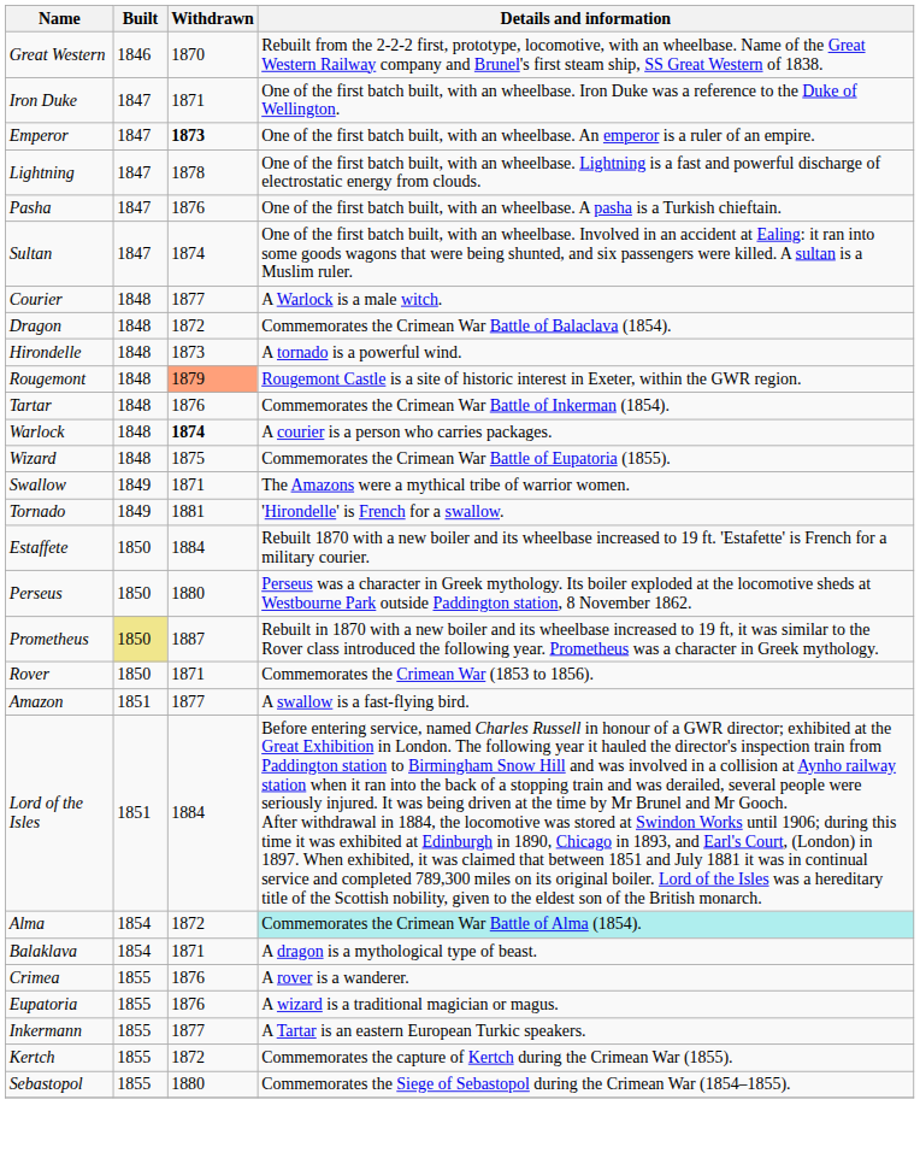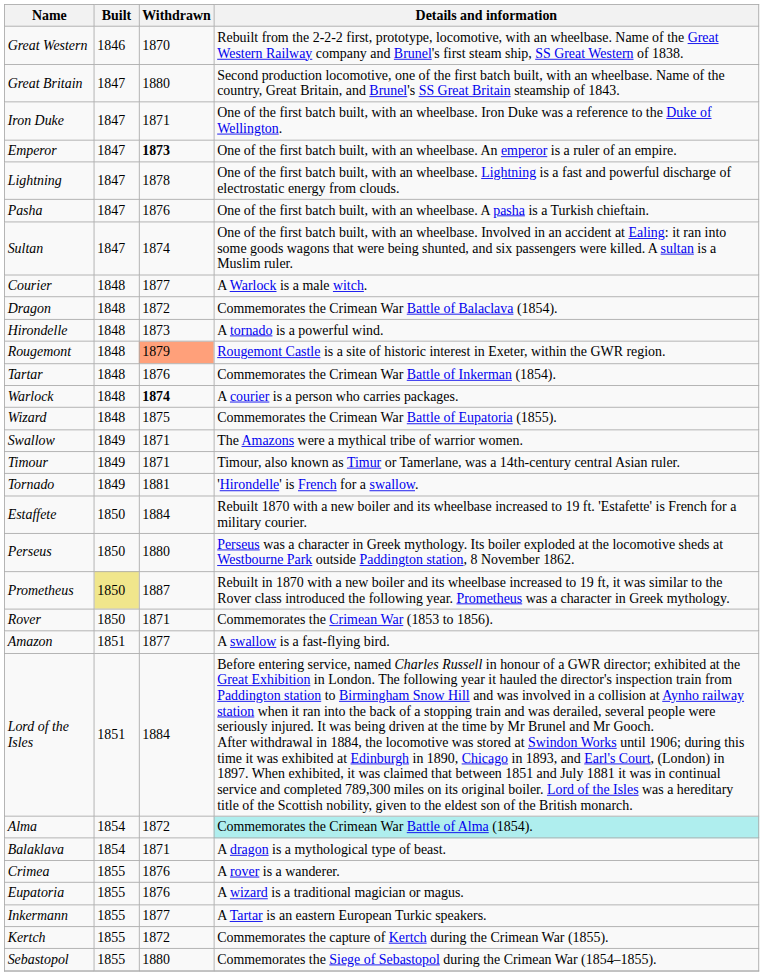 <table class="wikitable sortable">
 <tr>
 <th width=12%>Name</th>
 <th width=6%>Built</th>
 <th width=7%>Withdrawn</th>
 <th width=75% class="unsortable">Details and information</th>
 </tr>
 <tr>
 <td><em>Great Western</em></td>
 <td>1846</td>
 <td>1870</td>
 <td>Rebuilt from the 2-2-2 first, prototype, locomotive, with an  wheelbase.  Name of the <a href='#'>Great Western Railway</a> company and <a href='#'>Brunel</a>'s first steam ship, <a href='#'>SS Great Western</a> of 1838.</td>
+</tr>
+<tr>
+<td><em>Great Britain</em></td>
+<td>1847</td>
+<td>1880</td>
+<td>Second production locomotive, one of the first batch built, with an  wheelbase.  Name of the country, Great Britain, and <a href='#'>Brunel</a>'s <a href='#'>SS Great Britain</a> steamship of 1843.</td>
 </tr>
 <tr>
 <td><em>Iron Duke</em></td>
 <td>1847</td>
 <td>1871</td>
 <td>One of the first batch built, with an  wheelbase. Iron Duke was a reference to the <a href='#'>Duke of Wellington</a>.</td>
 </tr>
 <tr>
 <td><em>Emperor</em></td>
 <td>1847</td>
 <td><strong>1873</strong></td>
 <td>One of the first batch built, with an  wheelbase.  An <a href='#'>emperor</a> is a ruler of an empire.</td>
 </tr>
 <tr>
 <td><em>Lightning</em></td>
 <td>1847</td>
 <td>1878</td>
 <td>One of the first batch built, with an  wheelbase.  <a href='#'>Lightning</a> is a fast and powerful discharge of electrostatic energy from clouds.</td>
 </tr>
 <tr>
 <td><em>Pasha</em></td>
 <td>1847</td>
 <td>1876</td>
 <td>One of the first batch built, with an  wheelbase. A <a href='#'>pasha</a> is a Turkish chieftain.</td>
 </tr>
 <tr>
 <td><em>Sultan</em></td>
 <td>1847</td>
 <td>1874</td>
 <td>One of the first batch built, with an  wheelbase. Involved in an accident at <a href='#'>Ealing</a>: it ran into some goods wagons that were being shunted, and six passengers were killed.  A <a href='#'>sultan</a> is a Muslim ruler.</td>
 </tr>
 <tr>
 <td><em>Courier</em></td>
 <td>1848</td>
 <td>1877</td>
 <td>A <a href='#'>Warlock</a> is a male <a href='#'>witch</a>.</td>
 </tr>
 <tr>
 <td><em>Dragon</em></td>
 <td>1848</td>
 <td>1872</td>
 <td>Commemorates the Crimean War <a href='#'>Battle of Balaclava</a> (1854).</td>
 </tr>
 <tr>
 <td><em>Hirondelle</em></td>
 <td>1848</td>
 <td>1873</td>
 <td>A <a href='#'>tornado</a> is a powerful wind.</td>
 </tr>
 <tr>
 <td><em>Rougemont</em></td>
 <td>1848</td>
 <td style="background: lightsalmon;">1879</td>
 <td><a href='#'>Rougemont Castle</a> is a site of historic interest in Exeter, within the GWR region.</td>
 </tr>
 <tr>
 <td><em>Tartar</em></td>
 <td>1848</td>
 <td>1876</td>
 <td>Commemorates the Crimean War <a href='#'>Battle of Inkerman</a> (1854).</td>
 </tr>
 <tr>
 <td><em>Warlock</em></td>
 <td>1848</td>
 <td><strong>1874</strong></td>
 <td>A <a href='#'>courier</a> is a person who carries packages.</td>
 </tr>
 <tr>
 <td><em>Wizard</em></td>
 <td>1848</td>
 <td>1875</td>
 <td>Commemorates the Crimean War <a href='#'>Battle of Eupatoria</a> (1855).</td>
 </tr>
 <tr>
 <td><em>Swallow</em></td>
 <td>1849</td>
 <td>1871</td>
 <td>The <a href='#'>Amazons</a> were a mythical tribe of warrior women.</td>
+</tr>
+<tr>
+<td><em>Timour</em></td>
+<td>1849</td>
+<td>1871</td>
+<td>Timour, also known as <a href='#'>Timur</a> or Tamerlane, was a 14th-century central Asian ruler.</td>
 </tr>
 <tr>
 <td><em>Tornado</em></td>
 <td>1849</td>
 <td>1881</td>
 <td>'<a href='#'>Hirondelle</a>' is <a href='#'>French</a> for a <a href='#'>swallow</a>.</td>
 </tr>
 <tr>
 <td><em>Estaffete</em></td>
 <td>1850</td>
 <td>1884</td>
 <td>Rebuilt 1870 with a new boiler and its wheelbase increased to 19 ft. 'Estafette' is French for a military courier.</td>
 </tr>
 <tr>
 <td><em>Perseus</em></td>
 <td>1850</td>
 <td>1880</td>
 <td><a href='#'>Perseus</a> was a character in Greek mythology. Its boiler exploded at the locomotive sheds at <a href='#'>Westbourne Park</a> outside <a href='#'>Paddington station</a>, 8 November 1862.</td>
 </tr>
 <tr>
 <td><em>Prometheus</em></td>
 <td style="background: khaki;">1850</td>
 <td>1887</td>
 <td>Rebuilt in 1870 with a new boiler and its wheelbase increased to 19 ft, it was similar to the Rover class introduced the following year. <a href='#'>Prometheus</a> was a character in Greek mythology.</td>
 </tr>
 <tr>
 <td><em>Rover</em></td>
 <td>1850</td>
 <td>1871</td>
 <td>Commemorates the <a href='#'>Crimean War</a> (1853 to 1856).</td>
 </tr>
 <tr>
 <td><em>Amazon</em></td>
 <td>1851</td>
 <td>1877</td>
 <td>A <a href='#'>swallow</a> is a fast-flying bird.</td>
 </tr>
 <tr>
 <td><em>Lord of the Isles</em></td>
 <td>1851</td>
 <td>1884</td>
 <td>Before entering service, named <em>Charles Russell</em> in honour of a GWR director; exhibited at the <a href='#'>Great Exhibition</a> in London. The following year it hauled the director's inspection train from <a href='#'>Paddington station</a> to <a href='#'>Birmingham Snow Hill</a> and was involved in a collision at <a href='#'>Aynho railway station</a> when it ran into the back of a stopping train and was derailed, several people were seriously injured. It was being driven at the time by Mr Brunel and Mr Gooch.<br>After withdrawal in 1884, the locomotive was stored at <a href='#'>Swindon Works</a> until 1906; during this time it was exhibited at <a href='#'>Edinburgh</a> in 1890, <a href='#'>Chicago</a> in 1893, and <a href='#'>Earl's Court</a>, (London) in 1897. When exhibited, it was claimed that between 1851 and July 1881 it was in continual service and completed 789,300 miles on its original boiler.  <a href='#'>Lord of the Isles</a> was a hereditary title of the Scottish nobility, given to the eldest son of the British monarch.</td>
 </tr>
 <tr>
 <td><em>Alma</em></td>
 <td>1854</td>
 <td>1872</td>
 <td style="background: paleturquoise;">Commemorates the Crimean War <a href='#'>Battle of Alma</a> (1854).</td>
 </tr>
 <tr>
 <td><em>Balaklava</em></td>
 <td>1854</td>
 <td>1871</td>
 <td>A <a href='#'>dragon</a> is a mythological type of beast.</td>
 </tr>
 <tr>
 <td><em>Crimea</em></td>
 <td>1855</td>
 <td>1876</td>
 <td>A <a href='#'>rover</a> is a wanderer.</td>
 </tr>
 <tr>
 <td><em>Eupatoria</em></td>
 <td>1855</td>
 <td>1876</td>
 <td>A <a href='#'>wizard</a> is a traditional magician or magus.</td>
 </tr>
 <tr>
 <td><em>Inkermann</em></td>
 <td>1855</td>
 <td>1877</td>
 <td>A <a href='#'>Tartar</a> is an eastern European Turkic speakers.</td>
 </tr>
 <tr>
 <td><em>Kertch</em></td>
 <td>1855</td>
 <td>1872</td>
 <td>Commemorates the capture of <a href='#'>Kertch</a> during the Crimean War (1855).</td>
 </tr>
 <tr>
 <td><em>Sebastopol</em></td>
 <td>1855</td>
 <td>1880</td>
 <td>Commemorates the <a href='#'>Siege of Sebastopol</a> during the Crimean War (1854–1855).</td>
 </tr>
 <tr>
 </tr>
 </table>
